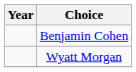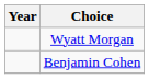 <table class="wikitable sortable" style="text-align:center;">
 <tr>
 <th>Year</th>
 <th>Choice</th>
 </tr>
 <tr>
 <td></td>
-<td><a href='#'>Benjamin Cohen</a></td>
+<td><a href='#'>Wyatt Morgan</a></td>
 </tr>
 <tr>
 <td></td>
-<td><a href='#'>Wyatt Morgan</a></td>
+<td><a href='#'>Benjamin Cohen</a></td>
 </tr>
 <tr>
 </tr>
 </table>
